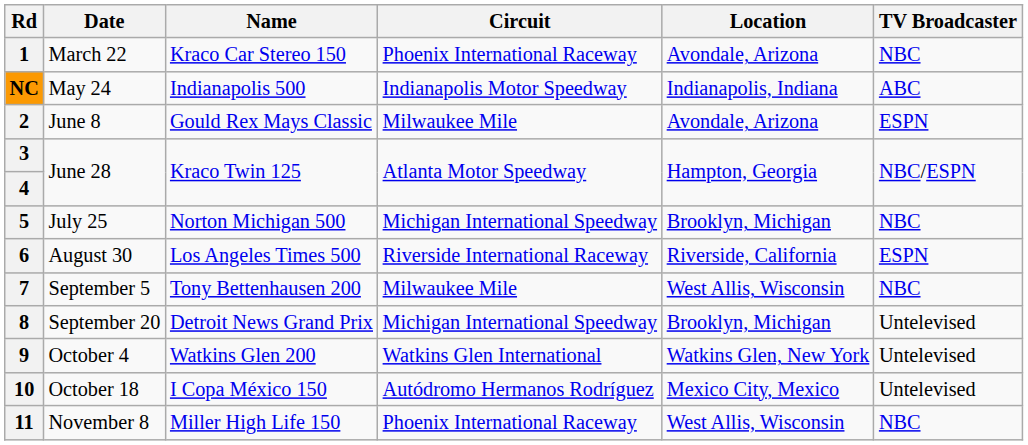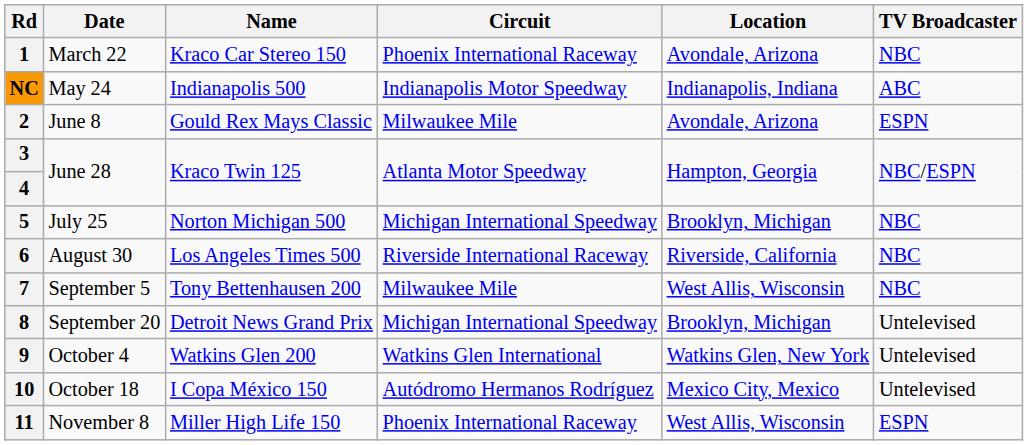 <table class="wikitable" style="font-size: 85%;">
 <tr>
 <th>Rd</th>
 <th>Date</th>
 <th>Name</th>
 <th>Circuit</th>
 <th>Location</th>
 <th>TV Broadcaster</th>
 </tr>
 <tr>
 <th>1</th>
 <td>March 22</td>
 <td> <a href='#'>Kraco Car Stereo 150</a></td>
 <td> <a href='#'>Phoenix International Raceway</a></td>
 <td><a href='#'>Avondale, Arizona</a></td>
 <td><a href='#'>NBC</a></td>
 </tr>
 <tr>
 <th style="background:#fb9902; text-align:center;">NC</th>
 <td>May 24</td>
 <td> <a href='#'>Indianapolis 500</a></td>
 <td> <a href='#'>Indianapolis Motor Speedway</a></td>
 <td><a href='#'>Indianapolis, Indiana</a></td>
 <td><a href='#'>ABC</a></td>
 </tr>
 <tr>
 <th>2</th>
 <td>June 8</td>
 <td> <a href='#'>Gould Rex Mays Classic</a></td>
 <td> <a href='#'>Milwaukee Mile</a></td>
 <td><a href='#'>Avondale, Arizona</a></td>
 <td><a href='#'>ESPN</a></td>
 </tr>
 <tr>
 <th>3</th>
 <td rowspan="2">June 28</td>
 <td rowspan="2"> <a href='#'>Kraco Twin 125</a></td>
 <td rowspan="2"> <a href='#'>Atlanta Motor Speedway</a></td>
 <td rowspan="2"><a href='#'>Hampton, Georgia</a></td>
 <td rowspan="2"><a href='#'>NBC</a>/<a href='#'>ESPN</a></td>
 </tr>
 <tr>
 <th>4</th>
 </tr>
 <tr>
 <th>5</th>
 <td>July 25</td>
 <td> <a href='#'>Norton Michigan 500</a></td>
 <td> <a href='#'>Michigan International Speedway</a></td>
 <td><a href='#'>Brooklyn, Michigan</a></td>
 <td><a href='#'>NBC</a></td>
 </tr>
 <tr>
 <th>6</th>
 <td>August 30</td>
 <td> <a href='#'>Los Angeles Times 500</a></td>
 <td> <a href='#'>Riverside International Raceway</a></td>
 <td><a href='#'>Riverside, California</a></td>
-<td><a href='#'>ESPN</a></td>
+<td><a href='#'>NBC</a></td>
 </tr>
 <tr>
 <th>7</th>
 <td>September 5</td>
 <td> <a href='#'>Tony Bettenhausen 200</a></td>
 <td> <a href='#'>Milwaukee Mile</a></td>
 <td><a href='#'>West Allis, Wisconsin</a></td>
 <td><a href='#'>NBC</a></td>
 </tr>
 <tr>
 <th>8</th>
 <td>September 20</td>
 <td> <a href='#'>Detroit News Grand Prix</a></td>
 <td> <a href='#'>Michigan International Speedway</a></td>
 <td><a href='#'>Brooklyn, Michigan</a></td>
 <td>Untelevised</td>
 </tr>
 <tr>
 <th>9</th>
 <td>October 4</td>
 <td> <a href='#'>Watkins Glen 200</a></td>
 <td> <a href='#'>Watkins Glen International</a></td>
 <td><a href='#'>Watkins Glen, New York</a></td>
 <td>Untelevised</td>
 </tr>
 <tr>
 <th>10</th>
 <td>October 18</td>
 <td> <a href='#'>I Copa México 150</a></td>
 <td> <a href='#'>Autódromo Hermanos Rodríguez</a></td>
 <td><a href='#'>Mexico City, Mexico</a></td>
 <td>Untelevised</td>
 </tr>
 <tr>
 <th>11</th>
 <td>November 8</td>
 <td> <a href='#'>Miller High Life 150</a></td>
 <td> <a href='#'>Phoenix International Raceway</a></td>
 <td><a href='#'>West Allis, Wisconsin</a></td>
-<td><a href='#'>NBC</a></td>
+<td><a href='#'>ESPN</a></td>
 </tr>
 </table>
